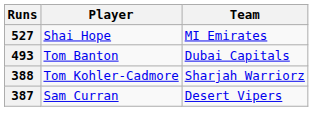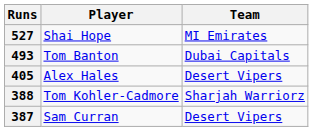 <table class="wikitable">
 <tr>
 <th>Runs</th>
 <th>Player</th>
 <th>Team</th>
 </tr>
 <tr>
 <th>527</th>
 <td><a href='#'>Shai Hope</a></td>
 <td><a href='#'>MI Emirates</a></td>
 </tr>
 <tr>
 <th>493</th>
 <td><a href='#'>Tom Banton</a></td>
 <td><a href='#'>Dubai Capitals</a></td>
 </tr>
 <tr>
+<th>405</th>
+<td><a href='#'>Alex Hales</a></td>
+<td><a href='#'>Desert Vipers</a></td>
+</tr>
+<tr>
 <th>388</th>
 <td><a href='#'>Tom Kohler-Cadmore</a></td>
 <td><a href='#'>Sharjah Warriorz</a></td>
 </tr>
 <tr>
 <th>387</th>
 <td><a href='#'>Sam Curran</a></td>
 <td><a href='#'>Desert Vipers</a></td>
 </tr>
 </table>
